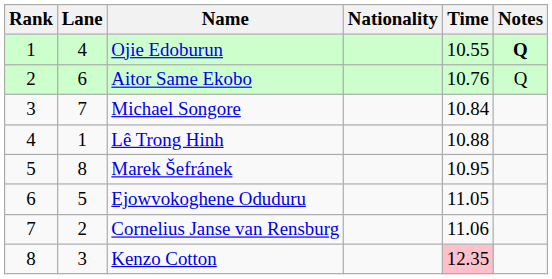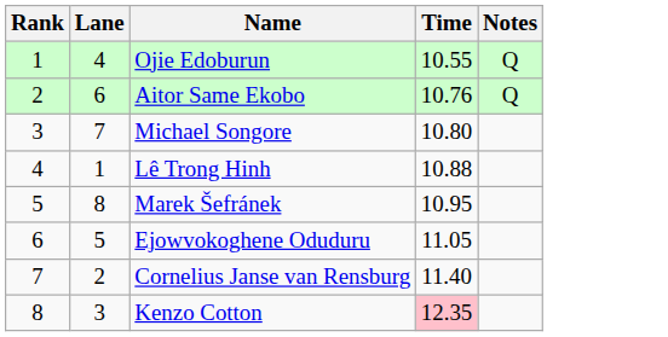 <table class="wikitable sortable" style="text-align:center">
 <tr>
 <th>Rank</th>
 <th>Lane</th>
 <th>Name</th>
-<th>Nationality</th>
 <th>Time</th>
 <th>Notes</th>
 </tr>
 <tr bgcolor=ccffcc>
 <td>1</td>
 <td>4</td>
 <td align=left><a href='#'>Ojie Edoburun</a></td>
-<td align=left></td>
 <td>10.55</td>
-<td><strong>Q</strong></td>
+<td>Q</td>
 </tr>
 <tr bgcolor=ccffcc>
 <td>2</td>
 <td>6</td>
 <td align=left><a href='#'>Aitor Same Ekobo</a></td>
-<td align=left></td>
 <td>10.76</td>
 <td>Q</td>
 </tr>
 <tr>
 <td>3</td>
 <td>7</td>
 <td align=left><a href='#'>Michael Songore</a></td>
-<td align=left></td>
-<td>10.84</td>
+<td>10.80</td>
 <td></td>
 </tr>
 <tr>
 <td>4</td>
 <td>1</td>
 <td align=left><a href='#'>Lê Trong Hinh</a></td>
-<td align=left></td>
 <td>10.88</td>
 <td></td>
 </tr>
 <tr>
 <td>5</td>
 <td>8</td>
 <td align=left><a href='#'>Marek Šefránek</a></td>
-<td align=left></td>
 <td>10.95</td>
 <td></td>
 </tr>
 <tr>
 <td>6</td>
 <td>5</td>
 <td align=left><a href='#'>Ejowvokoghene Oduduru</a></td>
-<td align=left></td>
 <td>11.05</td>
 <td></td>
 </tr>
 <tr>
 <td>7</td>
 <td>2</td>
 <td align=left><a href='#'>Cornelius Janse van Rensburg</a></td>
-<td align=left></td>
-<td>11.06</td>
+<td>11.40</td>
 <td></td>
 </tr>
 <tr>
 <td>8</td>
 <td>3</td>
 <td align=left><a href='#'>Kenzo Cotton</a></td>
-<td align=left></td>
 <td style="background: pink;">12.35</td>
 <td></td>
 </tr>
 </table>
